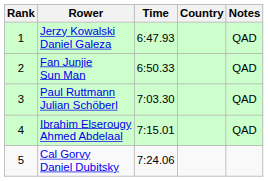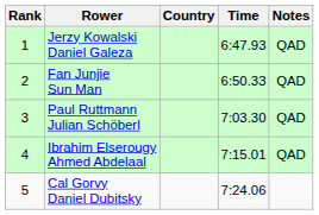 <table class="wikitable" style="text-align:center">
 <tr>
 <th>Rank</th>
 <th>Rower</th>
+<th>Country</th>
 <th>Time</th>
-<th>Country</th>
 <th>Notes</th>
 </tr>
 <tr bgcolor=ccffcc>
 <td>1</td>
 <td align="left"><a href='#'>Jerzy Kowalski</a><br><a href='#'>Daniel Galeza</a></td>
+<td align="left"></td>
 <td>6:47.93</td>
-<td align="left"></td>
 <td>QAD</td>
 </tr>
 <tr bgcolor=ccffcc>
 <td>2</td>
 <td align="left"><a href='#'>Fan Junjie</a><br><a href='#'>Sun Man</a></td>
+<td align="left"></td>
 <td>6:50.33</td>
-<td align="left"></td>
 <td>QAD</td>
 </tr>
 <tr bgcolor=ccffcc>
 <td>3</td>
 <td align="left"><a href='#'>Paul Ruttmann</a><br><a href='#'>Julian Schöberl</a></td>
+<td align="left"></td>
 <td>7:03.30</td>
-<td align="left"></td>
 <td>QAD</td>
 </tr>
 <tr bgcolor=ccffcc>
 <td>4</td>
 <td align="left"><a href='#'>Ibrahim Elserougy</a><br><a href='#'>Ahmed Abdelaal</a></td>
+<td align="left"></td>
 <td>7:15.01</td>
-<td align="left"></td>
 <td>QAD</td>
 </tr>
 <tr>
 <td>5</td>
 <td align="left"><a href='#'>Cal Gorvy</a><br><a href='#'>Daniel Dubitsky</a></td>
+<td align="left"></td>
 <td>7:24.06</td>
-<td align="left"></td>
 <td></td>
 </tr>
 </table>
